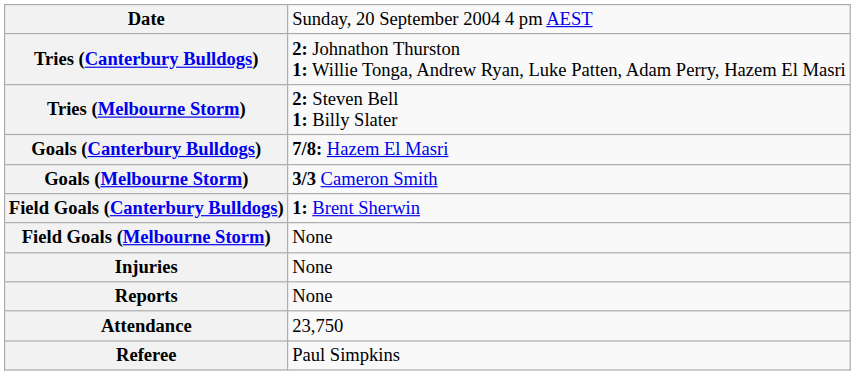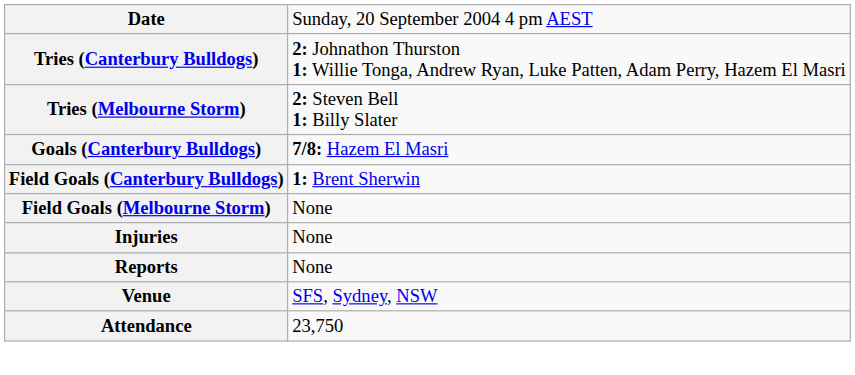 <table class="wikitable">
 <tr>
 <th>Date</th>
 <td>Sunday, 20 September 2004 4 pm <a href='#'>AEST</a></td>
 </tr>
 <tr>
 <th>Tries (<a href='#'>Canterbury Bulldogs</a>)</th>
 <td><strong>2:</strong> Johnathon Thurston<br> <strong>1:</strong> Willie Tonga, Andrew Ryan, Luke Patten, Adam Perry, Hazem El Masri</td>
 </tr>
 <tr>
 <th>Tries (<a href='#'>Melbourne Storm</a>)</th>
 <td><strong>2:</strong> Steven Bell<br> <strong>1:</strong> Billy Slater</td>
 </tr>
 <tr>
 <th>Goals (<a href='#'>Canterbury Bulldogs</a>)</th>
 <td><strong>7/8:</strong> <a href='#'>Hazem El Masri</a></td>
 </tr>
 <tr>
-<th>Goals (<a href='#'>Melbourne Storm</a>)</th>
-<td><strong>3/3</strong> <a href='#'>Cameron Smith</a></td>
-</tr>
-<tr>
 <th>Field Goals (<a href='#'>Canterbury Bulldogs</a>)</th>
 <td><strong>1:</strong> <a href='#'>Brent Sherwin</a></td>
 </tr>
 <tr>
 <th>Field Goals (<a href='#'>Melbourne Storm</a>)</th>
 <td>None</td>
 </tr>
 <tr>
 <th>Injuries</th>
 <td>None</td>
 </tr>
 <tr>
 <th>Reports</th>
 <td>None</td>
 </tr>
 <tr>
+<th>Venue</th>
+<td><a href='#'>SFS</a>, <a href='#'>Sydney</a>, <a href='#'>NSW</a></td>
+</tr>
+<tr>
 <th>Attendance</th>
 <td>23,750</td>
 </tr>
-<tr>
-<th>Referee</th>
-<td>Paul Simpkins</td>
-</tr>
 </table>
